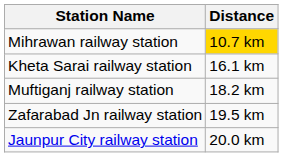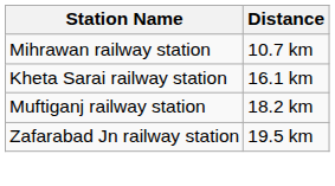 <table class="wikitable">
 <tr>
 <th>Station Name</th>
 <th>Distance</th>
 </tr>
 <tr>
 <td>Mihrawan railway station</td>
-<td style="background: gold;">10.7 km</td>
+<td>10.7 km</td>
 </tr>
 <tr>
 <td>Kheta Sarai railway station</td>
 <td>16.1 km</td>
 </tr>
 <tr>
 <td>Muftiganj railway station</td>
 <td>18.2 km</td>
 </tr>
 <tr>
 <td>Zafarabad Jn railway station</td>
 <td>19.5 km</td>
 </tr>
-<tr>
-<td><a href='#'>Jaunpur City railway station</a></td>
-<td>20.0 km</td>
-</tr>
 </table>
